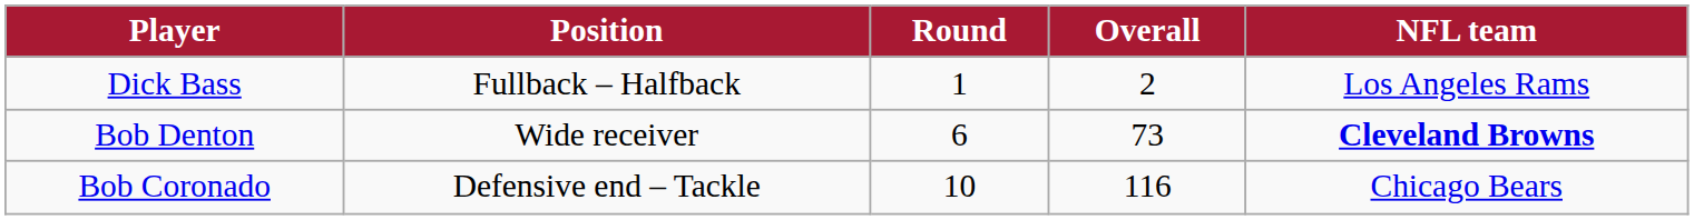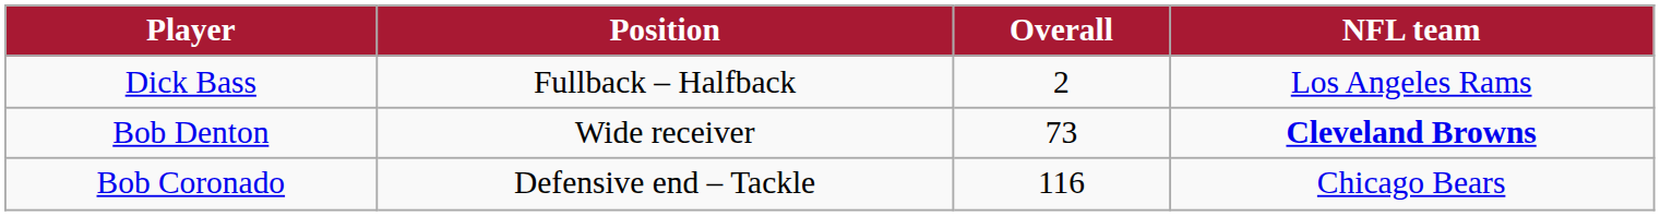 <table class="wikitable" width="65%">
 <tr align="center"  style="background:#A81933;color:#FFFFFF;">
 <td><strong>Player</strong></td>
 <td><strong>Position</strong></td>
-<td><strong>Round</strong></td>
 <td><strong>Overall</strong></td>
 <td><strong>NFL team</strong></td>
 </tr>
 <tr align="center" bgcolor="">
 <td><a href='#'>Dick Bass</a></td>
 <td>Fullback – Halfback</td>
-<td>1</td>
 <td>2</td>
 <td><a href='#'>Los Angeles Rams</a></td>
 </tr>
 <tr align="center" bgcolor="">
 <td><a href='#'>Bob Denton</a></td>
 <td>Wide receiver</td>
-<td>6</td>
 <td>73</td>
 <td><strong><a href='#'>Cleveland Browns</a></strong></td>
 </tr>
 <tr align="center" bgcolor="">
 <td><a href='#'>Bob Coronado</a></td>
 <td>Defensive end – Tackle</td>
-<td>10</td>
 <td>116</td>
 <td><a href='#'>Chicago Bears</a></td>
 </tr>
 </table>
